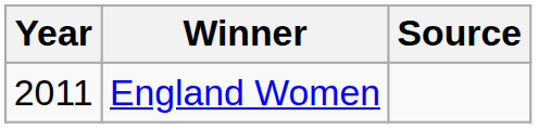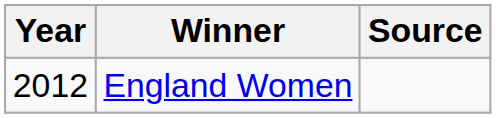 <table class="wikitable">
 <tr>
 <th>Year</th>
 <th>Winner</th>
 <th>Source</th>
 </tr>
 <tr>
-<td>2011</td>
+<td>2012</td>
 <td> <a href='#'>England Women</a></td>
 <td></td>
 </tr>
 </table>
